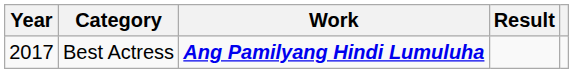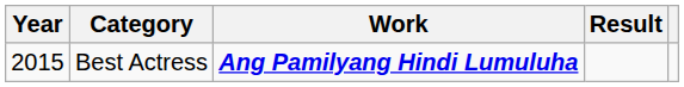 <table class="wikitable sortable">
 <tr>
 <th>Year</th>
 <th>Category</th>
 <th>Work</th>
 <th>Result</th>
 <th></th>
 </tr>
 <tr>
-<td>2017</td>
+<td>2015</td>
 <td>Best Actress</td>
 <td><strong><em><a href='#'>Ang Pamilyang Hindi Lumuluha</a></em></strong></td>
 <td></td>
 <td></td>
 </tr>
 </table>
